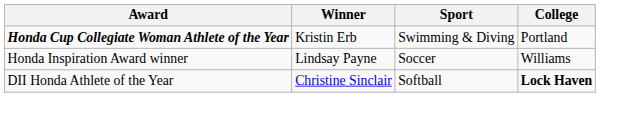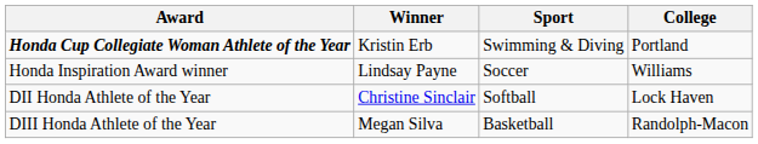 <table class="wikitable">
 <tr>
 <th>Award</th>
 <th>Winner</th>
 <th>Sport</th>
 <th>College</th>
 </tr>
 <tr>
 <td><strong><em>Honda Cup<strong> Collegiate Woman Athlete of the Year<em></td>
 <td>Kristin Erb</td>
 <td>Swimming & Diving</td>
 <td>Portland</td>
 </tr>
 <tr>
 <td></em>Honda Inspiration Award winner<em></td>
 <td>Lindsay Payne</td>
 <td>Soccer</td>
 <td>Williams</td>
 </tr>
 <tr>
 <td></em>DII Honda Athlete of the Year<em></td>
 <td><a href='#'>Christine Sinclair</a></td>
 <td>Softball</td>
-<td><strong>Lock Haven</strong></td>
+<td>Lock Haven</td>
+</tr>
+<tr>
+<td></em>DIII Honda Athlete of the Year<em></td>
+<td>Megan Silva</td>
+<td>Basketball</td>
+<td>Randolph-Macon</td>
 </tr>
 </table>
